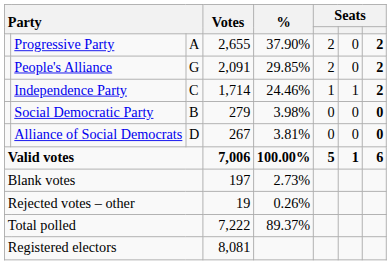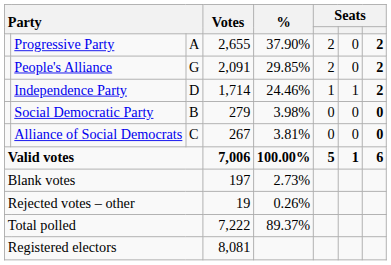 <table class="wikitable" border="1" style="text-align:right;">
 <tr>
 <th style="text-align:left;" valign=bottom rowspan=2 colspan=3>Party</th>
 <th align=center valign=bottom rowspan=2 width="50">Votes</th>
 <th align=center valign=bottom rowspan=2 width="50">%</th>
 <th colspan=3>Seats</th>
 </tr>
 <tr>
 <th align=center valign=bottom width="20"><small></small></th>
 <th align=center valign=bottom width="20"><small><a href='#'></a></small></th>
 <th align=center valign=bottom width="20"><small></small></th>
 </tr>
 <tr>
 <td></td>
 <td align=left><a href='#'>Progressive Party</a></td>
 <td align=left>A</td>
 <td>2,655</td>
 <td>37.90%</td>
 <td>2</td>
 <td>0</td>
 <td><strong>2</strong></td>
 </tr>
 <tr>
 <td></td>
 <td align=left><a href='#'>People's Alliance</a></td>
 <td align=left>G</td>
 <td>2,091</td>
 <td>29.85%</td>
 <td>2</td>
 <td>0</td>
 <td><strong>2</strong></td>
 </tr>
 <tr>
 <td></td>
 <td align=left><a href='#'>Independence Party</a></td>
-<td align=left>C</td>
+<td align=left>D</td>
 <td>1,714</td>
 <td>24.46%</td>
 <td>1</td>
 <td>1</td>
 <td><strong>2</strong></td>
 </tr>
 <tr>
 <td></td>
 <td align=left><a href='#'>Social Democratic Party</a></td>
 <td align=left>B</td>
 <td>279</td>
 <td>3.98%</td>
 <td>0</td>
 <td>0</td>
 <td><strong>0</strong></td>
 </tr>
 <tr>
 <td></td>
 <td align=left><a href='#'>Alliance of Social Democrats</a></td>
-<td align=left>D</td>
+<td align=left>C</td>
 <td>267</td>
 <td>3.81%</td>
 <td>0</td>
 <td>0</td>
 <td><strong>0</strong></td>
 </tr>
 <tr style="font-weight:bold">
 <td align=left colspan=3>Valid votes</td>
 <td>7,006</td>
 <td>100.00%</td>
 <td>5</td>
 <td>1</td>
 <td>6</td>
 </tr>
 <tr>
 <td align=left colspan=3>Blank votes</td>
 <td>197</td>
 <td>2.73%</td>
 <td></td>
 <td></td>
 <td></td>
 </tr>
 <tr>
 <td align=left colspan=3>Rejected votes – other</td>
 <td>19</td>
 <td>0.26%</td>
 <td></td>
 <td></td>
 <td></td>
 </tr>
 <tr>
 <td align=left colspan=3>Total polled</td>
 <td>7,222</td>
 <td>89.37%</td>
 <td></td>
 <td></td>
 <td></td>
 </tr>
 <tr>
 <td align=left colspan=3>Registered electors</td>
 <td>8,081</td>
 <td></td>
 <td></td>
 <td></td>
 <td></td>
 </tr>
 </table>
